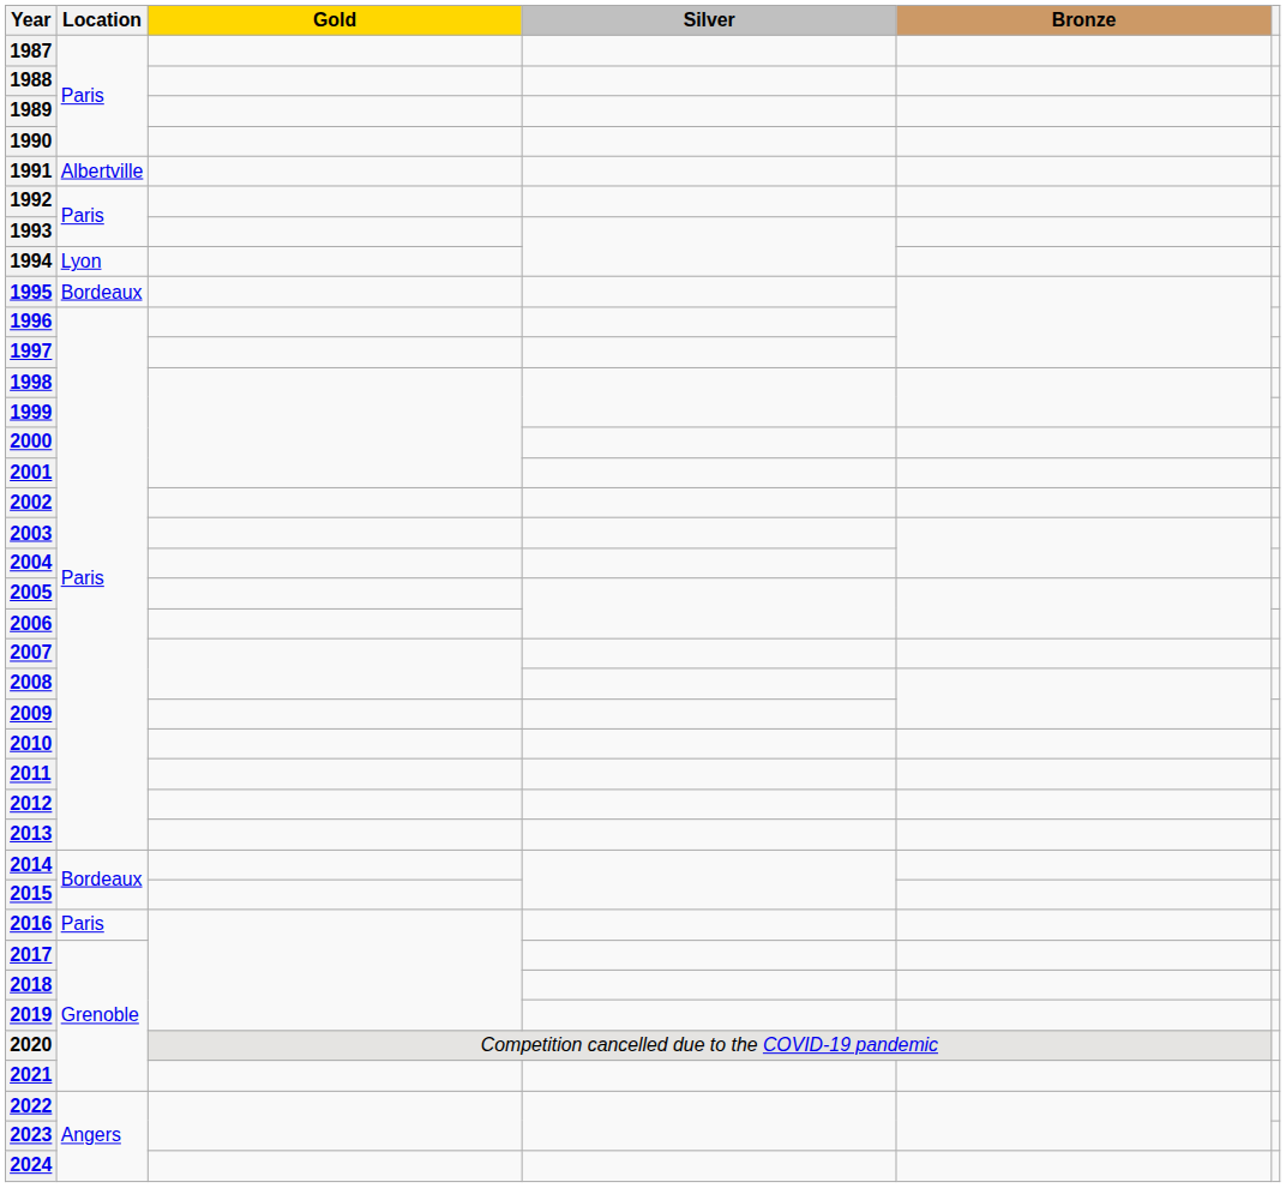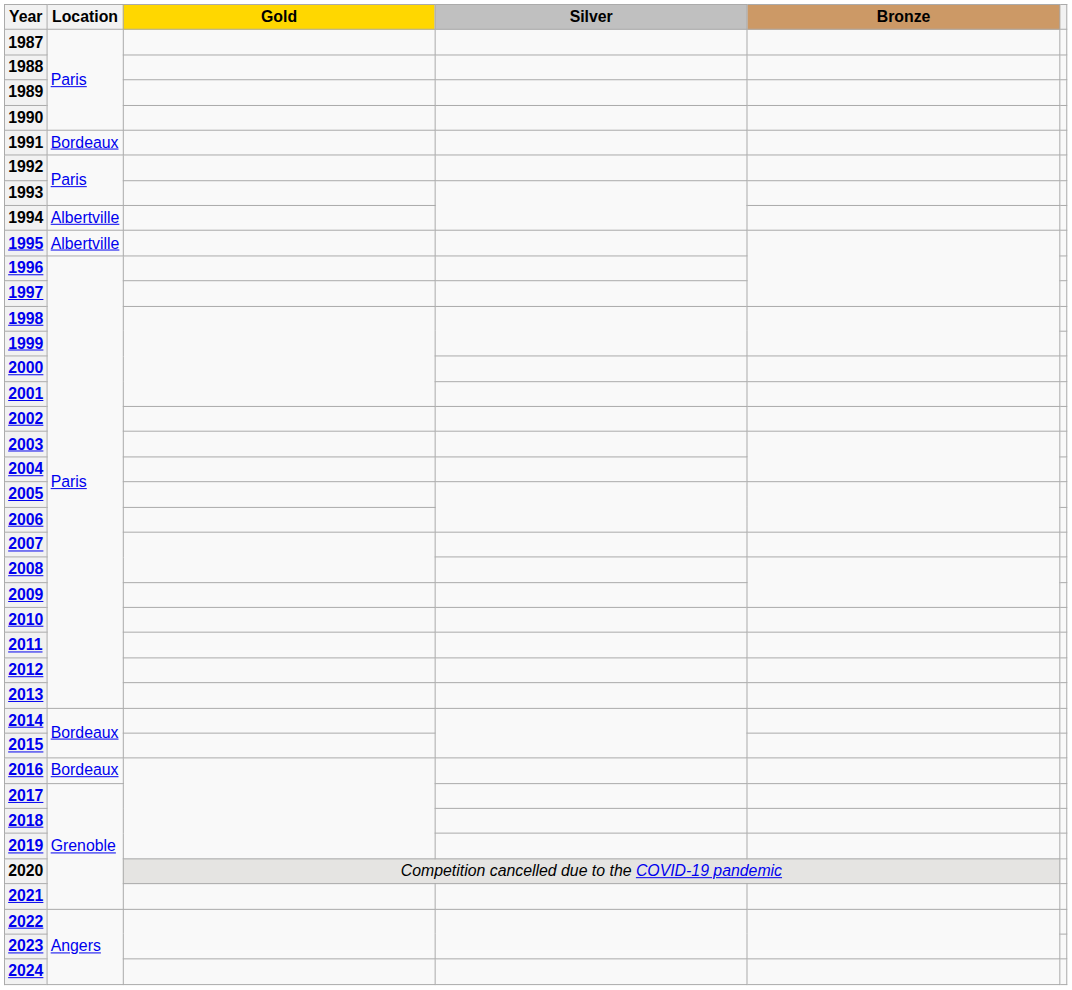 <table class="wikitable unsortable" style="text-align:left; width:85%">
 <tr>
 <th scope="col" style="text-align:center">Year</th>
 <th scope="col" style="text-align:center">Location</th>
 <th scope="col" style="text-align:center; width:30%; background:gold">Gold</th>
 <th scope="col" style="text-align:center; width:30%; background:silver">Silver</th>
 <th scope="col" style="text-align:center; width:30%; background:#c96">Bronze</th>
 <th scope="col" style="text-align:center"></th>
 </tr>
 <tr>
 <th scope="row" style="text-align:left">1987</th>
 <td rowspan="4"><a href='#'>Paris</a></td>
 <td></td>
 <td></td>
 <td></td>
 <td></td>
 </tr>
 <tr>
 <th scope="row" style="text-align:left">1988</th>
 <td></td>
 <td></td>
 <td></td>
 <td></td>
 </tr>
 <tr>
 <th scope="row" style="text-align:left">1989</th>
 <td></td>
 <td></td>
 <td></td>
 <td></td>
 </tr>
 <tr>
 <th scope="row" style="text-align:left">1990</th>
 <td></td>
 <td></td>
 <td></td>
 <td></td>
 </tr>
 <tr>
 <th scope="row" style="text-align:left">1991</th>
-<td><a href='#'>Albertville</a></td>
+<td><a href='#'>Bordeaux</a></td>
 <td></td>
 <td></td>
 <td></td>
 <td></td>
 </tr>
 <tr>
 <th scope="row" style="text-align:left">1992</th>
 <td rowspan="2"><a href='#'>Paris</a></td>
 <td></td>
 <td></td>
 <td></td>
 <td></td>
 </tr>
 <tr>
 <th scope="row" style="text-align:left">1993</th>
 <td></td>
 <td rowspan="2"></td>
 <td></td>
 <td></td>
 </tr>
 <tr>
 <th scope="row" style="text-align:left">1994</th>
-<td><a href='#'>Lyon</a></td>
+<td><a href='#'>Albertville</a></td>
 <td></td>
 <td></td>
 <td></td>
 </tr>
 <tr>
 <th scope="row" style="text-align:left"><a href='#'>1995</a></th>
-<td><a href='#'>Bordeaux</a></td>
+<td><a href='#'>Albertville</a></td>
 <td></td>
 <td></td>
 <td rowspan="3"></td>
 <td></td>
 </tr>
 <tr>
 <th scope="row" style="text-align:left"><a href='#'>1996</a></th>
 <td rowspan="18"><a href='#'>Paris</a></td>
 <td></td>
 <td></td>
 <td></td>
 </tr>
 <tr>
 <th scope="row" style="text-align:left"><a href='#'>1997</a></th>
 <td></td>
 <td></td>
 <td></td>
 </tr>
 <tr>
 <th scope="row" style="text-align:left"><a href='#'>1998</a></th>
 <td rowspan="4"></td>
 <td rowspan="2"></td>
 <td rowspan="2"></td>
 <td></td>
 </tr>
 <tr>
 <th scope="row" style="text-align:left"><a href='#'>1999</a></th>
 <td></td>
 </tr>
 <tr>
 <th scope="row" style="text-align:left"><a href='#'>2000</a></th>
 <td></td>
 <td></td>
 <td></td>
 </tr>
 <tr>
 <th scope="row" style="text-align:left"><a href='#'>2001</a></th>
 <td></td>
 <td></td>
 <td></td>
 </tr>
 <tr>
 <th scope="row" style="text-align:left"><a href='#'>2002</a></th>
 <td></td>
 <td></td>
 <td></td>
 <td></td>
 </tr>
 <tr>
 <th scope="row" style="text-align:left"><a href='#'>2003</a></th>
 <td></td>
 <td></td>
 <td rowspan="2"></td>
 <td></td>
 </tr>
 <tr>
 <th scope="row" style="text-align:left"><a href='#'>2004</a></th>
 <td></td>
 <td></td>
 <td></td>
 </tr>
 <tr>
 <th scope="row" style="text-align:left"><a href='#'>2005</a></th>
 <td></td>
 <td rowspan="2"></td>
 <td rowspan="2"></td>
 <td></td>
 </tr>
 <tr>
 <th scope="row" style="text-align:left"><a href='#'>2006</a></th>
 <td></td>
 <td></td>
 </tr>
 <tr>
 <th scope="row" style="text-align:left"><a href='#'>2007</a></th>
 <td rowspan="2"></td>
 <td></td>
 <td></td>
 <td></td>
 </tr>
 <tr>
 <th scope="row" style="text-align:left"><a href='#'>2008</a></th>
 <td></td>
 <td rowspan="2"></td>
 <td></td>
 </tr>
 <tr>
 <th scope="row" style="text-align:left"><a href='#'>2009</a></th>
 <td></td>
 <td></td>
 <td></td>
 </tr>
 <tr>
 <th scope="row" style="text-align:left"><a href='#'>2010</a></th>
 <td></td>
 <td></td>
 <td></td>
 <td></td>
 </tr>
 <tr>
 <th scope="row" style="text-align:left"><a href='#'>2011</a></th>
 <td></td>
 <td></td>
 <td></td>
 <td></td>
 </tr>
 <tr>
 <th scope="row" style="text-align:left"><a href='#'>2012</a></th>
 <td></td>
 <td></td>
 <td></td>
 <td></td>
 </tr>
 <tr>
 <th scope="row" style="text-align:left"><a href='#'>2013</a></th>
 <td></td>
 <td></td>
 <td></td>
 <td></td>
 </tr>
 <tr>
 <th scope="row" style="text-align:left"><a href='#'>2014</a></th>
 <td rowspan="2"><a href='#'>Bordeaux</a></td>
 <td></td>
 <td rowspan="2"></td>
 <td></td>
 <td></td>
 </tr>
 <tr>
 <th scope="row" style="text-align:left"><a href='#'>2015</a></th>
 <td></td>
 <td></td>
 <td></td>
 </tr>
 <tr>
 <th scope="row" style="text-align:left"><a href='#'>2016</a></th>
-<td><a href='#'>Paris</a></td>
+<td><a href='#'>Bordeaux</a></td>
 <td rowspan="4"></td>
 <td></td>
 <td></td>
 <td></td>
 </tr>
 <tr>
 <th scope="row" style="text-align:left"><a href='#'>2017</a></th>
 <td rowspan="5"><a href='#'>Grenoble</a></td>
 <td></td>
 <td></td>
 <td></td>
 </tr>
 <tr>
 <th scope="row" style="text-align:left"><a href='#'>2018</a></th>
 <td></td>
 <td></td>
 <td></td>
 </tr>
 <tr>
 <th scope="row" style="text-align:left"><a href='#'>2019</a></th>
 <td></td>
 <td></td>
 <td></td>
 </tr>
 <tr>
 <th scope="row" style="text-align:left">2020</th>
 <td colspan="3" bgcolor="e5e4e2" align="center"><em>Competition cancelled due to the <a href='#'>COVID-19 pandemic</a></em></td>
 <td></td>
 </tr>
 <tr>
 <th scope="row" style="text-align:left"><a href='#'>2021</a></th>
 <td></td>
 <td></td>
 <td></td>
 <td></td>
 </tr>
 <tr>
 <th scope="row" style="text-align:left"><a href='#'>2022</a></th>
 <td rowspan="3"><a href='#'>Angers</a></td>
 <td rowspan="2"></td>
 <td rowspan="2"></td>
 <td rowspan="2"></td>
 <td></td>
 </tr>
 <tr>
 <th scope="row" style="text-align:left"><a href='#'>2023</a></th>
 <td></td>
 </tr>
 <tr>
 <th scope="row" style="text-align:left"><a href='#'>2024</a></th>
 <td></td>
 <td></td>
 <td></td>
 <td></td>
 </tr>
 </table>
